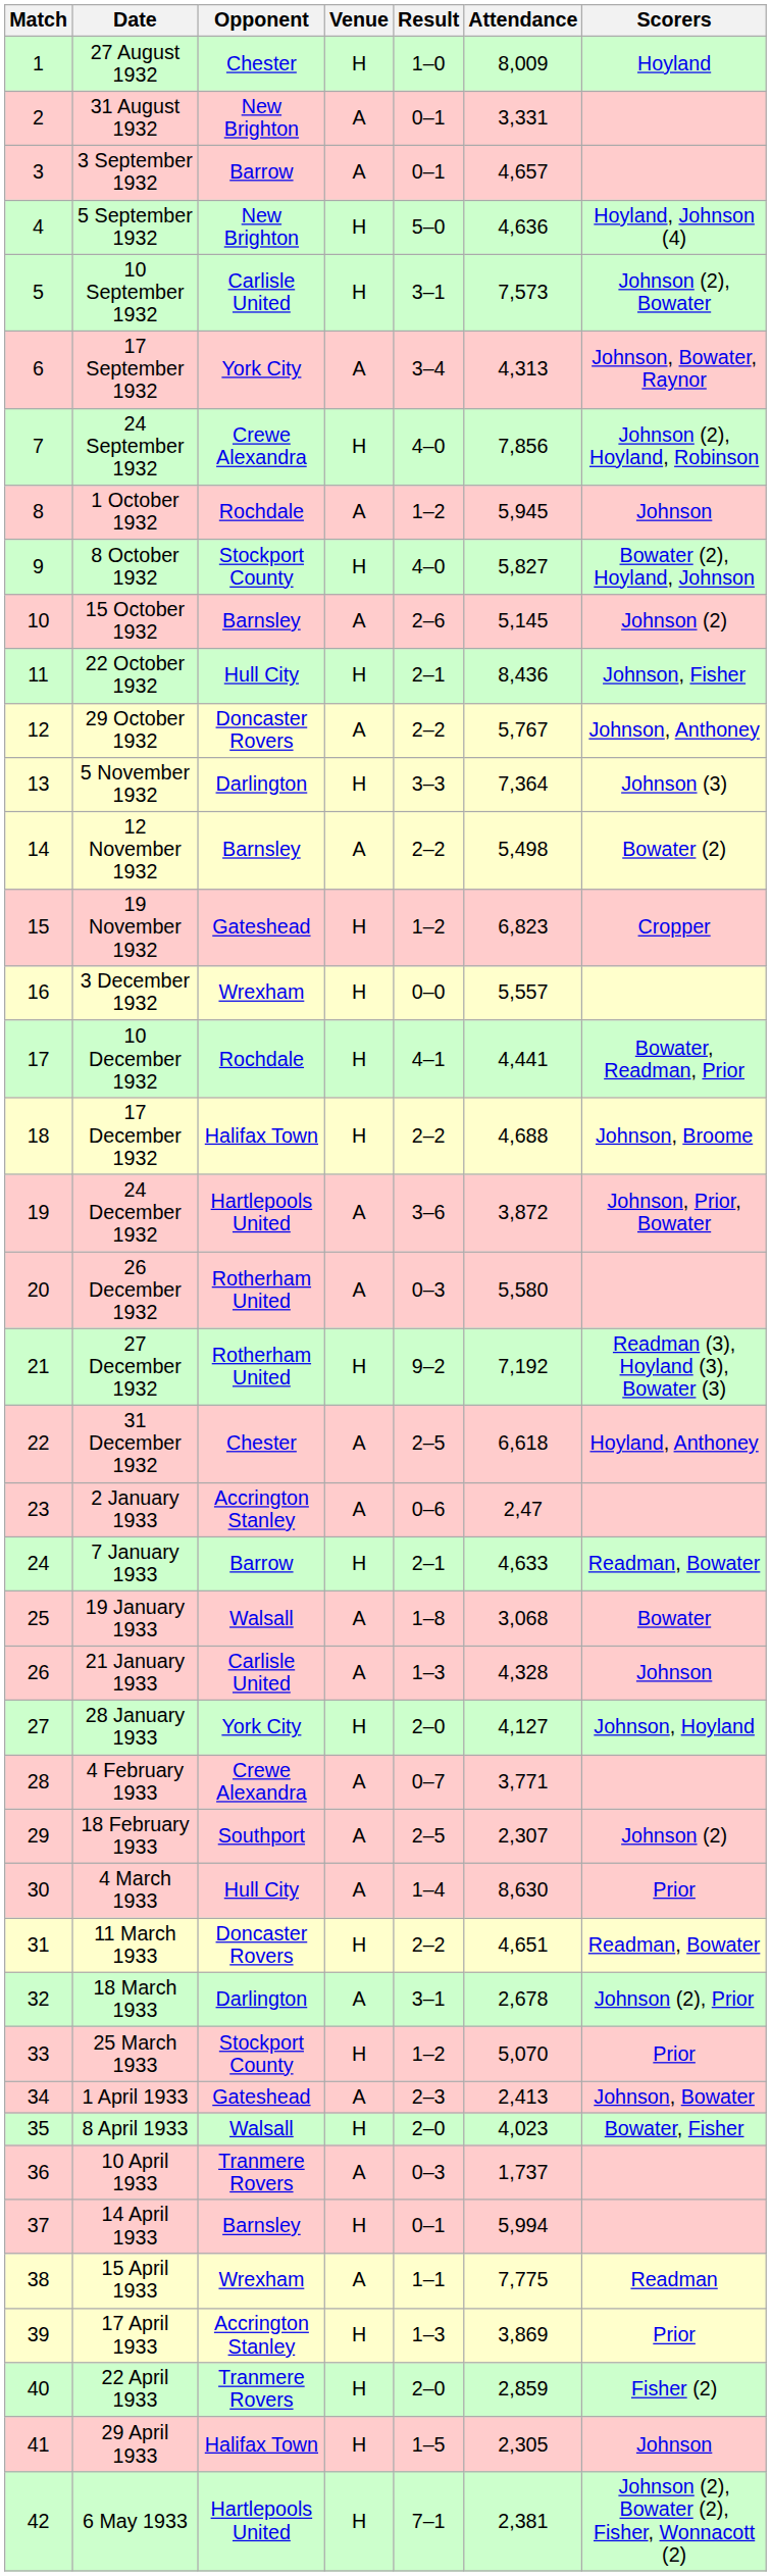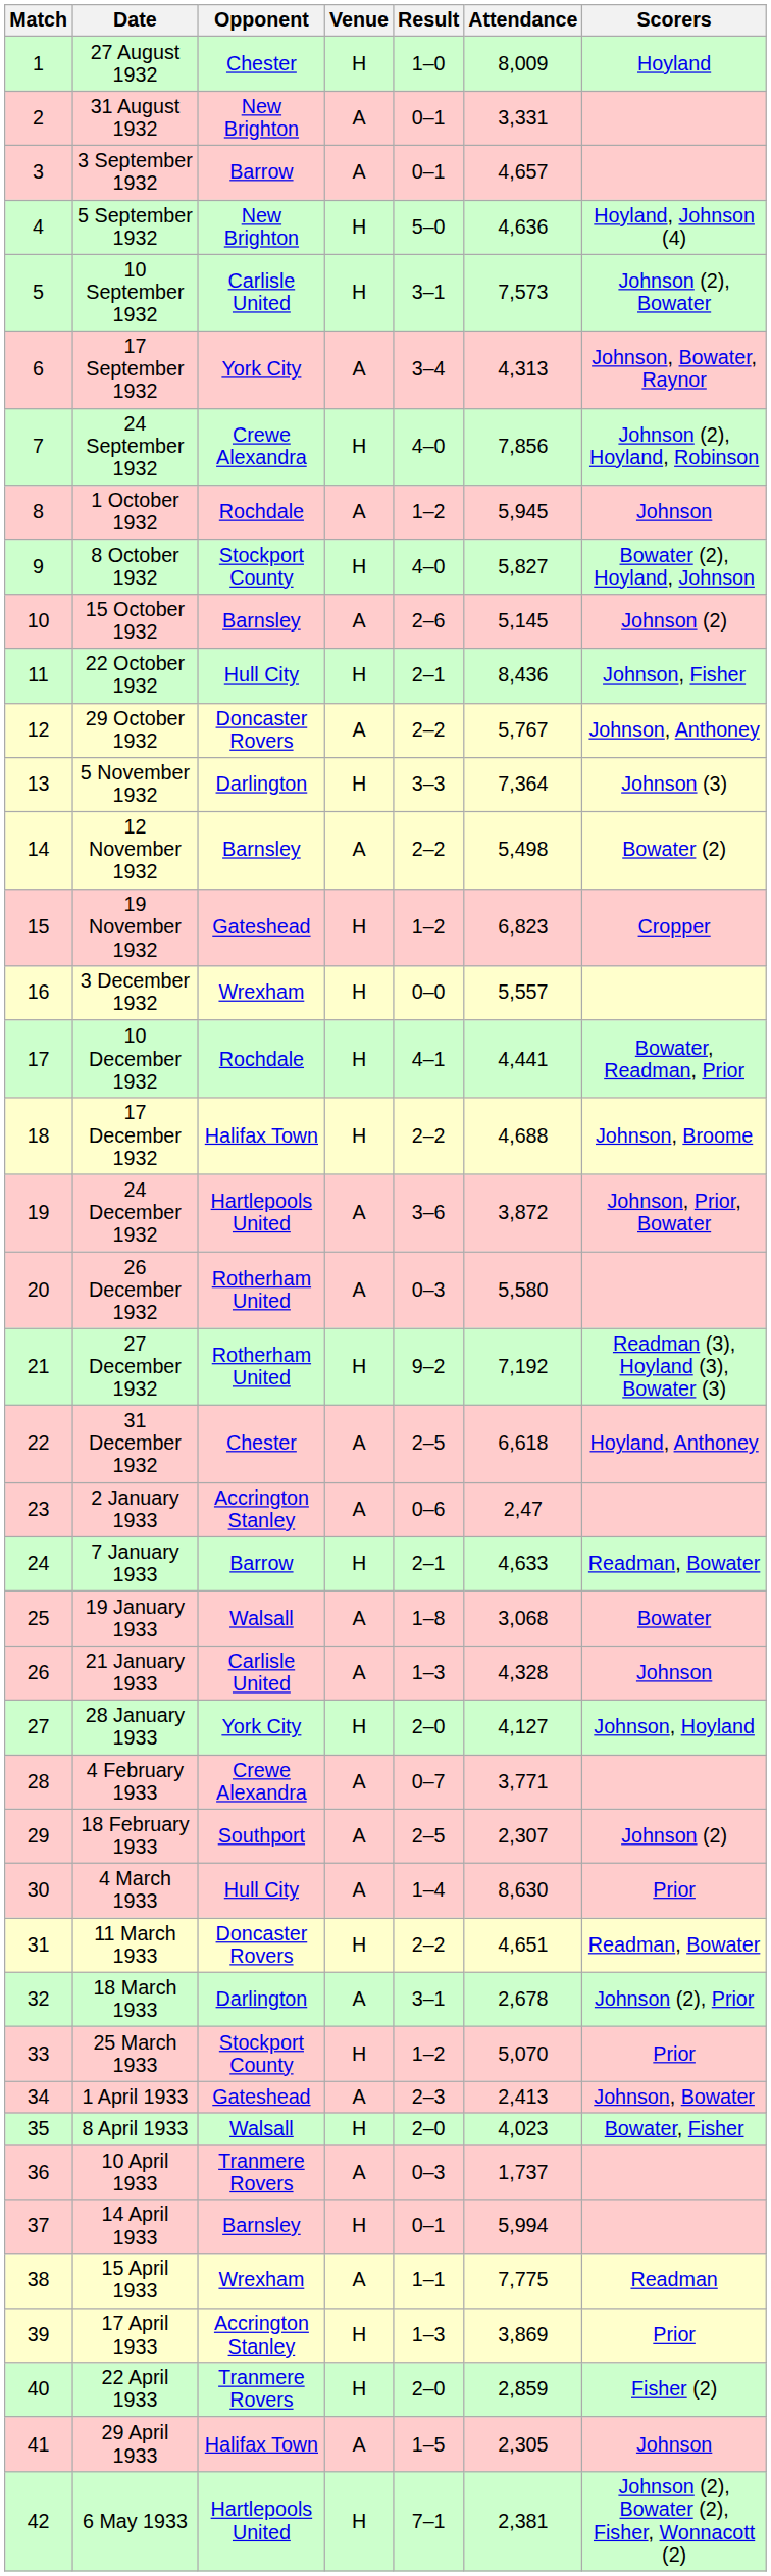 <table class="wikitable" style="font-size:100%; text-align:center">
 <tr>
 <th>Match</th>
 <th>Date</th>
 <th>Opponent</th>
 <th>Venue</th>
 <th>Result</th>
 <th>Attendance</th>
 <th>Scorers</th>
 </tr>
 <tr style="background: #CCFFCC;">
 <td>1</td>
 <td>27 August 1932</td>
 <td><a href='#'>Chester</a></td>
 <td>H</td>
 <td>1–0</td>
 <td>8,009</td>
 <td><a href='#'>Hoyland</a></td>
 </tr>
 <tr style="background: #FFCCCC;">
 <td>2</td>
 <td>31 August 1932</td>
 <td><a href='#'>New Brighton</a></td>
 <td>A</td>
 <td>0–1</td>
 <td>3,331</td>
 <td></td>
 </tr>
 <tr style="background: #FFCCCC;">
 <td>3</td>
 <td>3 September 1932</td>
 <td><a href='#'>Barrow</a></td>
 <td>A</td>
 <td>0–1</td>
 <td>4,657</td>
 <td></td>
 </tr>
 <tr style="background: #CCFFCC;">
 <td>4</td>
 <td>5 September 1932</td>
 <td><a href='#'>New Brighton</a></td>
 <td>H</td>
 <td>5–0</td>
 <td>4,636</td>
 <td><a href='#'>Hoyland</a>, <a href='#'>Johnson</a> (4)</td>
 </tr>
 <tr style="background: #CCFFCC;">
 <td>5</td>
 <td>10 September 1932</td>
 <td><a href='#'>Carlisle United</a></td>
 <td>H</td>
 <td>3–1</td>
 <td>7,573</td>
 <td><a href='#'>Johnson</a> (2), <a href='#'>Bowater</a></td>
 </tr>
 <tr style="background: #FFCCCC;">
 <td>6</td>
 <td>17 September 1932</td>
 <td><a href='#'>York City</a></td>
 <td>A</td>
 <td>3–4</td>
 <td>4,313</td>
 <td><a href='#'>Johnson</a>, <a href='#'>Bowater</a>, <a href='#'>Raynor</a></td>
 </tr>
 <tr style="background: #CCFFCC;">
 <td>7</td>
 <td>24 September 1932</td>
 <td><a href='#'>Crewe Alexandra</a></td>
 <td>H</td>
 <td>4–0</td>
 <td>7,856</td>
 <td><a href='#'>Johnson</a> (2), <a href='#'>Hoyland</a>, <a href='#'>Robinson</a></td>
 </tr>
 <tr style="background: #FFCCCC;">
 <td>8</td>
 <td>1 October 1932</td>
 <td><a href='#'>Rochdale</a></td>
 <td>A</td>
 <td>1–2</td>
 <td>5,945</td>
 <td><a href='#'>Johnson</a></td>
 </tr>
 <tr style="background: #CCFFCC;">
 <td>9</td>
 <td>8 October 1932</td>
 <td><a href='#'>Stockport County</a></td>
 <td>H</td>
 <td>4–0</td>
 <td>5,827</td>
 <td><a href='#'>Bowater</a> (2), <a href='#'>Hoyland</a>, <a href='#'>Johnson</a></td>
 </tr>
 <tr style="background: #FFCCCC;">
 <td>10</td>
 <td>15 October 1932</td>
 <td><a href='#'>Barnsley</a></td>
 <td>A</td>
 <td>2–6</td>
 <td>5,145</td>
 <td><a href='#'>Johnson</a> (2)</td>
 </tr>
 <tr style="background: #CCFFCC;">
 <td>11</td>
 <td>22 October 1932</td>
 <td><a href='#'>Hull City</a></td>
 <td>H</td>
 <td>2–1</td>
 <td>8,436</td>
 <td><a href='#'>Johnson</a>, <a href='#'>Fisher</a></td>
 </tr>
 <tr style="background: #FFFFCC;">
 <td>12</td>
 <td>29 October 1932</td>
 <td><a href='#'>Doncaster Rovers</a></td>
 <td>A</td>
 <td>2–2</td>
 <td>5,767</td>
 <td><a href='#'>Johnson</a>, <a href='#'>Anthoney</a></td>
 </tr>
 <tr style="background: #FFFFCC;">
 <td>13</td>
 <td>5 November 1932</td>
 <td><a href='#'>Darlington</a></td>
 <td>H</td>
 <td>3–3</td>
 <td>7,364</td>
 <td><a href='#'>Johnson</a> (3)</td>
 </tr>
 <tr style="background: #FFFFCC;">
 <td>14</td>
 <td>12 November 1932</td>
 <td><a href='#'>Barnsley</a></td>
 <td>A</td>
 <td>2–2</td>
 <td>5,498</td>
 <td><a href='#'>Bowater</a> (2)</td>
 </tr>
 <tr style="background: #FFCCCC;">
 <td>15</td>
 <td>19 November 1932</td>
 <td><a href='#'>Gateshead</a></td>
 <td>H</td>
 <td>1–2</td>
 <td>6,823</td>
 <td><a href='#'>Cropper</a></td>
 </tr>
 <tr style="background: #FFFFCC;">
 <td>16</td>
 <td>3 December 1932</td>
 <td><a href='#'>Wrexham</a></td>
 <td>H</td>
 <td>0–0</td>
 <td>5,557</td>
 <td></td>
 </tr>
 <tr style="background: #CCFFCC;">
 <td>17</td>
 <td>10 December 1932</td>
 <td><a href='#'>Rochdale</a></td>
 <td>H</td>
 <td>4–1</td>
 <td>4,441</td>
 <td><a href='#'>Bowater</a>, <a href='#'>Readman</a>, <a href='#'>Prior</a></td>
 </tr>
 <tr style="background: #FFFFCC;">
 <td>18</td>
 <td>17 December 1932</td>
 <td><a href='#'>Halifax Town</a></td>
 <td>H</td>
 <td>2–2</td>
 <td>4,688</td>
 <td><a href='#'>Johnson</a>, <a href='#'>Broome</a></td>
 </tr>
 <tr style="background: #FFCCCC;">
 <td>19</td>
 <td>24 December 1932</td>
 <td><a href='#'>Hartlepools United</a></td>
 <td>A</td>
 <td>3–6</td>
 <td>3,872</td>
 <td><a href='#'>Johnson</a>, <a href='#'>Prior</a>, <a href='#'>Bowater</a></td>
 </tr>
 <tr style="background: #FFCCCC;">
 <td>20</td>
 <td>26 December 1932</td>
 <td><a href='#'>Rotherham United</a></td>
 <td>A</td>
 <td>0–3</td>
 <td>5,580</td>
 <td></td>
 </tr>
 <tr style="background: #CCFFCC;">
 <td>21</td>
 <td>27 December 1932</td>
 <td><a href='#'>Rotherham United</a></td>
 <td>H</td>
 <td>9–2</td>
 <td>7,192</td>
 <td><a href='#'>Readman</a> (3), <a href='#'>Hoyland</a> (3), <a href='#'>Bowater</a> (3)</td>
 </tr>
 <tr style="background: #FFCCCC;">
 <td>22</td>
 <td>31 December 1932</td>
 <td><a href='#'>Chester</a></td>
 <td>A</td>
 <td>2–5</td>
 <td>6,618</td>
 <td><a href='#'>Hoyland</a>, <a href='#'>Anthoney</a></td>
 </tr>
 <tr style="background: #FFCCCC;">
 <td>23</td>
 <td>2 January 1933</td>
 <td><a href='#'>Accrington Stanley</a></td>
 <td>A</td>
 <td>0–6</td>
 <td>2,47</td>
 <td></td>
 </tr>
 <tr style="background: #CCFFCC;">
 <td>24</td>
 <td>7 January 1933</td>
 <td><a href='#'>Barrow</a></td>
 <td>H</td>
 <td>2–1</td>
 <td>4,633</td>
 <td><a href='#'>Readman</a>, <a href='#'>Bowater</a></td>
 </tr>
 <tr style="background: #FFCCCC;">
 <td>25</td>
 <td>19 January 1933</td>
 <td><a href='#'>Walsall</a></td>
 <td>A</td>
 <td>1–8</td>
 <td>3,068</td>
 <td><a href='#'>Bowater</a></td>
 </tr>
 <tr style="background: #FFCCCC;">
 <td>26</td>
 <td>21 January 1933</td>
 <td><a href='#'>Carlisle United</a></td>
 <td>A</td>
 <td>1–3</td>
 <td>4,328</td>
 <td><a href='#'>Johnson</a></td>
 </tr>
 <tr style="background: #CCFFCC;">
 <td>27</td>
 <td>28 January 1933</td>
 <td><a href='#'>York City</a></td>
 <td>H</td>
 <td>2–0</td>
 <td>4,127</td>
 <td><a href='#'>Johnson</a>, <a href='#'>Hoyland</a></td>
 </tr>
 <tr style="background: #FFCCCC;">
 <td>28</td>
 <td>4 February 1933</td>
 <td><a href='#'>Crewe Alexandra</a></td>
 <td>A</td>
 <td>0–7</td>
 <td>3,771</td>
 <td></td>
 </tr>
 <tr style="background: #FFCCCC;">
 <td>29</td>
 <td>18 February 1933</td>
 <td><a href='#'>Southport</a></td>
 <td>A</td>
 <td>2–5</td>
 <td>2,307</td>
 <td><a href='#'>Johnson</a> (2)</td>
 </tr>
 <tr style="background: #FFCCCC;">
 <td>30</td>
 <td>4 March 1933</td>
 <td><a href='#'>Hull City</a></td>
 <td>A</td>
 <td>1–4</td>
 <td>8,630</td>
 <td><a href='#'>Prior</a></td>
 </tr>
 <tr style="background: #FFFFCC;">
 <td>31</td>
 <td>11 March 1933</td>
 <td><a href='#'>Doncaster Rovers</a></td>
 <td>H</td>
 <td>2–2</td>
 <td>4,651</td>
 <td><a href='#'>Readman</a>, <a href='#'>Bowater</a></td>
 </tr>
 <tr style="background: #CCFFCC;">
 <td>32</td>
 <td>18 March 1933</td>
 <td><a href='#'>Darlington</a></td>
 <td>A</td>
 <td>3–1</td>
 <td>2,678</td>
 <td><a href='#'>Johnson</a> (2), <a href='#'>Prior</a></td>
 </tr>
 <tr style="background: #FFCCCC;">
 <td>33</td>
 <td>25 March 1933</td>
 <td><a href='#'>Stockport County</a></td>
 <td>H</td>
 <td>1–2</td>
 <td>5,070</td>
 <td><a href='#'>Prior</a></td>
 </tr>
 <tr style="background: #FFCCCC;">
 <td>34</td>
 <td>1 April 1933</td>
 <td><a href='#'>Gateshead</a></td>
 <td>A</td>
 <td>2–3</td>
 <td>2,413</td>
 <td><a href='#'>Johnson</a>, <a href='#'>Bowater</a></td>
 </tr>
 <tr style="background: #CCFFCC;">
 <td>35</td>
 <td>8 April 1933</td>
 <td><a href='#'>Walsall</a></td>
 <td>H</td>
 <td>2–0</td>
 <td>4,023</td>
 <td><a href='#'>Bowater</a>, <a href='#'>Fisher</a></td>
 </tr>
 <tr style="background: #FFCCCC;">
 <td>36</td>
 <td>10 April 1933</td>
 <td><a href='#'>Tranmere Rovers</a></td>
 <td>A</td>
 <td>0–3</td>
 <td>1,737</td>
 <td></td>
 </tr>
 <tr style="background: #FFCCCC;">
 <td>37</td>
 <td>14 April 1933</td>
 <td><a href='#'>Barnsley</a></td>
 <td>H</td>
 <td>0–1</td>
 <td>5,994</td>
 <td></td>
 </tr>
 <tr style="background: #FFFFCC;">
 <td>38</td>
 <td>15 April 1933</td>
 <td><a href='#'>Wrexham</a></td>
 <td>A</td>
 <td>1–1</td>
 <td>7,775</td>
 <td><a href='#'>Readman</a></td>
 </tr>
 <tr style="background: #FFFFCC;">
 <td>39</td>
 <td>17 April 1933</td>
 <td><a href='#'>Accrington Stanley</a></td>
 <td>H</td>
 <td>1–3</td>
 <td>3,869</td>
 <td><a href='#'>Prior</a></td>
 </tr>
 <tr style="background: #CCFFCC;">
 <td>40</td>
 <td>22 April 1933</td>
 <td><a href='#'>Tranmere Rovers</a></td>
 <td>H</td>
 <td>2–0</td>
 <td>2,859</td>
 <td><a href='#'>Fisher</a> (2)</td>
 </tr>
 <tr style="background: #FFCCCC;">
 <td>41</td>
 <td>29 April 1933</td>
 <td><a href='#'>Halifax Town</a></td>
-<td>H</td>
+<td>A</td>
 <td>1–5</td>
 <td>2,305</td>
 <td><a href='#'>Johnson</a></td>
 </tr>
 <tr style="background: #CCFFCC;">
 <td>42</td>
 <td>6 May 1933</td>
 <td><a href='#'>Hartlepools United</a></td>
 <td>H</td>
 <td>7–1</td>
 <td>2,381</td>
 <td><a href='#'>Johnson</a> (2), <a href='#'>Bowater</a> (2), <a href='#'>Fisher</a>, <a href='#'>Wonnacott</a> (2)</td>
 </tr>
 </table>
